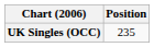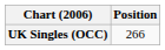 <table class="wikitable plainrowheaders" style="text-align:center">
 <tr>
 <th scope="col">Chart (2006)</th>
 <th scope="col">Position</th>
 </tr>
 <tr>
 <th scope="row">UK Singles (OCC)</th>
-<td>235</td>
+<td>266</td>
 </tr>
 </table>
